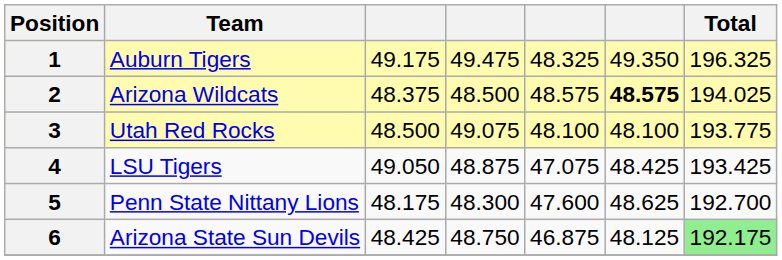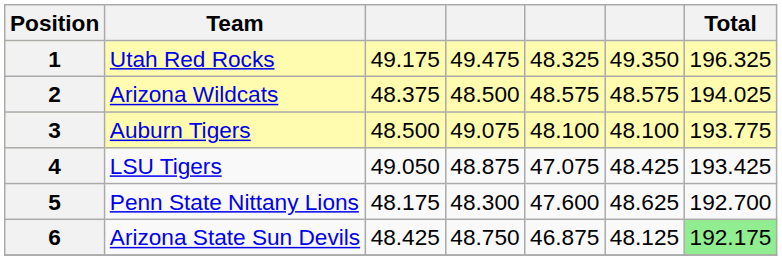 <table class="wikitable sortable" style="text-align:center; font-size:95%">
 <tr>
 <th scope=col>Position</th>
 <th scope=col>Team</th>
 <th scope=col></th>
 <th scope=col></th>
 <th scope=col></th>
 <th scope=col></th>
 <th scope=col>Total</th>
 </tr>
 <tr bgcolor=fffcaf>
 <th scope=row>1</th>
-<td align=left><a href='#'>Auburn Tigers</a></td>
+<td align=left><a href='#'>Utah Red Rocks</a></td>
 <td>49.175</td>
 <td>49.475</td>
 <td>48.325</td>
 <td>49.350</td>
 <td>196.325</td>
 </tr>
 <tr bgcolor=fffcaf>
 <th scope=row>2</th>
 <td align=left><a href='#'>Arizona Wildcats</a></td>
 <td>48.375</td>
 <td>48.500</td>
 <td>48.575</td>
-<td><strong>48.575</strong></td>
+<td>48.575</td>
 <td>194.025</td>
 </tr>
 <tr bgcolor=fffcaf>
 <th scope=row>3</th>
-<td align=left><a href='#'>Utah Red Rocks</a></td>
+<td align=left><a href='#'>Auburn Tigers</a></td>
 <td>48.500</td>
 <td>49.075</td>
 <td>48.100</td>
 <td>48.100</td>
 <td>193.775</td>
 </tr>
 <tr>
 <th scope=row>4</th>
 <td align=left><a href='#'>LSU Tigers</a></td>
 <td>49.050</td>
 <td>48.875</td>
 <td>47.075</td>
 <td>48.425</td>
 <td>193.425</td>
 </tr>
 <tr>
 <th scope=row>5</th>
 <td align=left><a href='#'>Penn State Nittany Lions</a></td>
 <td>48.175</td>
 <td>48.300</td>
 <td>47.600</td>
 <td>48.625</td>
 <td>192.700</td>
 </tr>
 <tr>
 <th scope=row>6</th>
 <td align=left><a href='#'>Arizona State Sun Devils</a></td>
 <td>48.425</td>
 <td>48.750</td>
 <td>46.875</td>
 <td>48.125</td>
 <td style="background: lightgreen;">192.175</td>
 </tr>
 <tr>
 </tr>
 </table>
